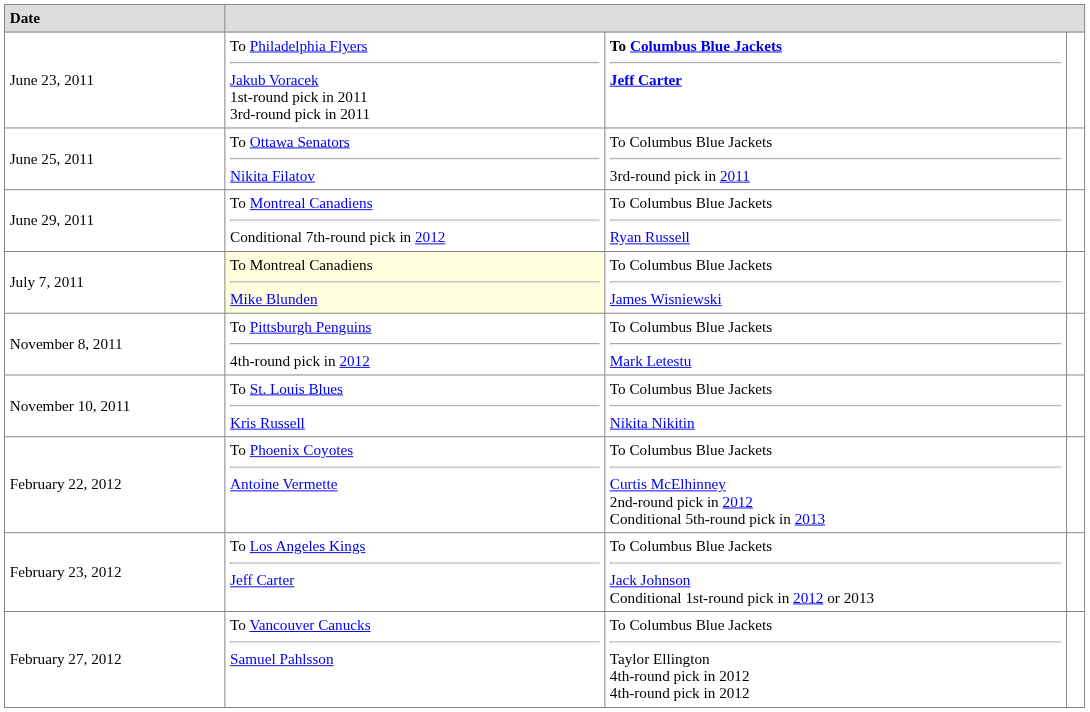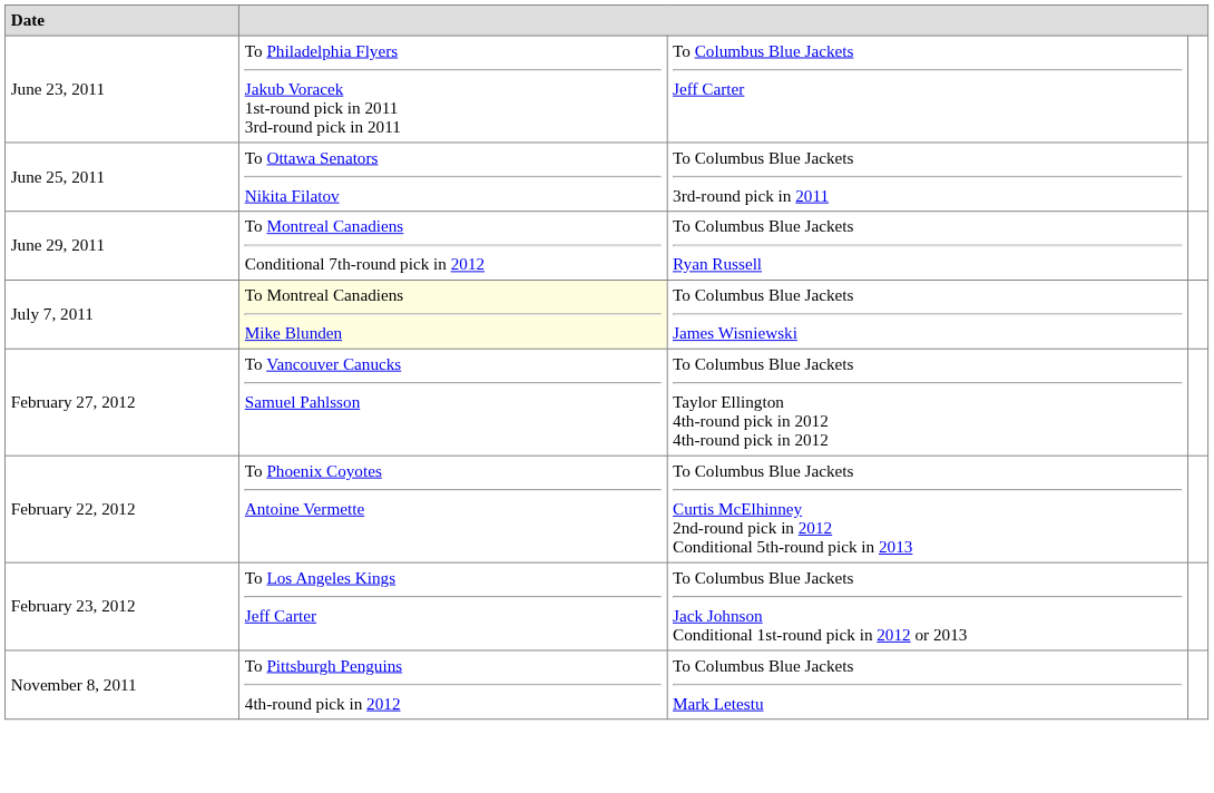 <table border="1"  cellpadding="5" style="border-collapse:collapse; width:90%;">
 <tr style="background:#ddd;">
 <td><strong>Date</strong></td>
 <th colspan="3"></th>
 </tr>
 <tr>
 <td>June 23, 2011</td>
 <td valign="top">To <a href='#'>Philadelphia Flyers</a> <hr><a href='#'>Jakub Voracek</a><br>1st-round pick in 2011<br>3rd-round pick in 2011</td>
-<td valign="top"><strong>To <a href='#'>Columbus Blue Jackets</a> <hr><a href='#'>Jeff Carter</a></strong></td>
+<td valign="top">To <a href='#'>Columbus Blue Jackets</a> <hr><a href='#'>Jeff Carter</a></td>
 <td></td>
 </tr>
 <tr>
 <td>June 25, 2011</td>
 <td valign="top">To <a href='#'>Ottawa Senators</a> <hr><a href='#'>Nikita Filatov</a></td>
 <td valign="top">To Columbus Blue Jackets <hr>3rd-round pick in <a href='#'>2011</a></td>
 <td></td>
 </tr>
 <tr>
 <td>June 29, 2011</td>
 <td valign="top">To <a href='#'>Montreal Canadiens</a> <hr>Conditional 7th-round pick in <a href='#'>2012</a></td>
 <td valign="top">To Columbus Blue Jackets <hr><a href='#'>Ryan Russell</a></td>
 <td></td>
 </tr>
 <tr>
 <td>July 7, 2011</td>
 <td valign="top" style="background: lightyellow;">To Montreal Canadiens <hr><a href='#'>Mike Blunden</a></td>
 <td valign="top">To Columbus Blue Jackets <hr><a href='#'>James Wisniewski</a></td>
 <td></td>
 </tr>
 <tr>
-<td>November 8, 2011</td>
-<td valign="top">To <a href='#'>Pittsburgh Penguins</a> <hr>4th-round pick in <a href='#'>2012</a></td>
-<td valign="top">To Columbus Blue Jackets <hr><a href='#'>Mark Letestu</a></td>
-<td></td>
-</tr>
-<tr>
-<td>November 10, 2011</td>
-<td valign="top">To <a href='#'>St. Louis Blues</a> <hr><a href='#'>Kris Russell</a></td>
-<td valign="top">To Columbus Blue Jackets <hr><a href='#'>Nikita Nikitin</a></td>
+<td>February 27, 2012</td>
+<td valign="top">To <a href='#'>Vancouver Canucks</a> <hr><a href='#'>Samuel Pahlsson</a></td>
+<td valign="top">To Columbus Blue Jackets <hr>Taylor Ellington<br>4th-round pick in 2012<br>4th-round pick in 2012</td>
 <td></td>
 </tr>
 <tr>
 <td>February 22, 2012</td>
 <td valign="top">To <a href='#'>Phoenix Coyotes</a> <hr><a href='#'>Antoine Vermette</a></td>
 <td valign="top">To Columbus Blue Jackets <hr><a href='#'>Curtis McElhinney</a><br>2nd-round pick in <a href='#'>2012</a><br>Conditional 5th-round pick in <a href='#'>2013</a></td>
 <td></td>
 </tr>
 <tr>
 <td>February 23, 2012</td>
 <td valign="top">To <a href='#'>Los Angeles Kings</a> <hr><a href='#'>Jeff Carter</a></td>
 <td valign="top">To Columbus Blue Jackets <hr><a href='#'>Jack Johnson</a><br>Conditional 1st-round pick in <a href='#'>2012</a> or 2013</td>
 <td></td>
 </tr>
 <tr>
-<td>February 27, 2012</td>
-<td valign="top">To <a href='#'>Vancouver Canucks</a> <hr><a href='#'>Samuel Pahlsson</a></td>
-<td valign="top">To Columbus Blue Jackets <hr>Taylor Ellington<br>4th-round pick in 2012<br>4th-round pick in 2012</td>
+<td>November 8, 2011</td>
+<td valign="top">To <a href='#'>Pittsburgh Penguins</a> <hr>4th-round pick in <a href='#'>2012</a></td>
+<td valign="top">To Columbus Blue Jackets <hr><a href='#'>Mark Letestu</a></td>
 <td></td>
 </tr>
 </table>
